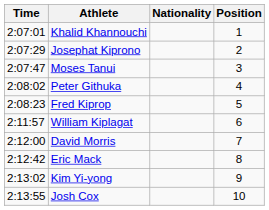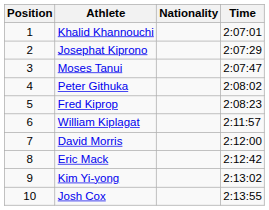 <table class="wikitable sortable">
 <tr>
-<th>Time</th>
+<th>Position</th>
 <th>Athlete</th>
 <th>Nationality</th>
-<th>Position</th>
+<th>Time</th>
 </tr>
 <tr>
-<td>2:07:01</td>
+<td style="text-align:center">1</td>
 <td><a href='#'>Khalid Khannouchi</a></td>
 <td></td>
-<td style="text-align:center">1</td>
+<td>2:07:01</td>
 </tr>
 <tr>
-<td>2:07:29</td>
+<td style="text-align:center">2</td>
 <td><a href='#'>Josephat Kiprono</a></td>
 <td></td>
-<td style="text-align:center">2</td>
+<td>2:07:29</td>
 </tr>
 <tr>
-<td>2:07:47</td>
+<td style="text-align:center">3</td>
 <td><a href='#'>Moses Tanui</a></td>
 <td></td>
-<td style="text-align:center">3</td>
+<td>2:07:47</td>
 </tr>
 <tr>
-<td>2:08:02</td>
+<td style="text-align:center">4</td>
 <td><a href='#'>Peter Githuka</a></td>
 <td></td>
-<td style="text-align:center">4</td>
+<td>2:08:02</td>
 </tr>
 <tr>
-<td>2:08:23</td>
+<td style="text-align:center">5</td>
 <td><a href='#'>Fred Kiprop</a></td>
 <td></td>
-<td style="text-align:center">5</td>
+<td>2:08:23</td>
 </tr>
 <tr>
-<td>2:11:57</td>
+<td style="text-align:center">6</td>
 <td><a href='#'>William Kiplagat</a></td>
 <td></td>
-<td style="text-align:center">6</td>
+<td>2:11:57</td>
 </tr>
 <tr>
-<td>2:12:00</td>
+<td style="text-align:center">7</td>
 <td><a href='#'>David Morris</a></td>
 <td></td>
-<td style="text-align:center">7</td>
+<td>2:12:00</td>
 </tr>
 <tr>
-<td>2:12:42</td>
+<td style="text-align:center">8</td>
 <td><a href='#'>Eric Mack</a></td>
 <td></td>
-<td style="text-align:center">8</td>
+<td>2:12:42</td>
 </tr>
 <tr>
-<td>2:13:02</td>
+<td style="text-align:center">9</td>
 <td><a href='#'>Kim Yi-yong</a></td>
 <td></td>
-<td style="text-align:center">9</td>
+<td>2:13:02</td>
 </tr>
 <tr>
-<td>2:13:55</td>
+<td style="text-align:center">10</td>
 <td><a href='#'>Josh Cox</a></td>
 <td></td>
-<td style="text-align:center">10</td>
+<td>2:13:55</td>
 </tr>
 </table>
